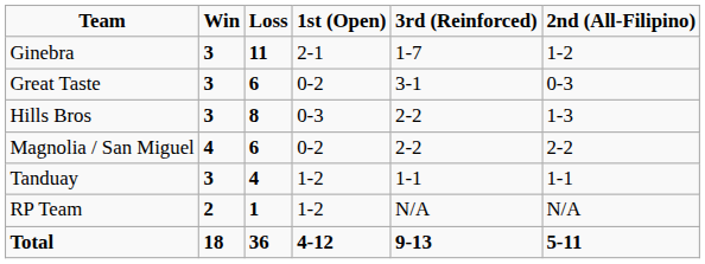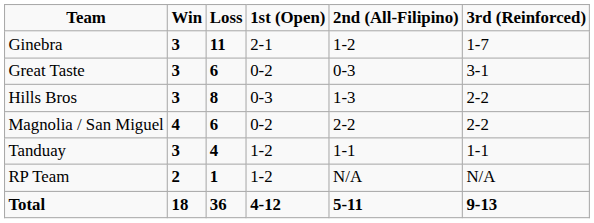 <table class=wikitable sortable>
 <tr align=center>
 <td><strong>Team</strong></td>
 <td><strong>Win</strong></td>
 <td><strong>Loss</strong></td>
 <td><strong>1st (Open)</strong></td>
+<td><strong>2nd (All-Filipino)</strong></td>
 <td><strong>3rd (Reinforced)</strong></td>
-<td><strong>2nd (All-Filipino)</strong></td>
 </tr>
 <tr>
 <td>Ginebra</td>
 <td><strong>3</strong></td>
 <td><strong>11</strong></td>
 <td>2-1</td>
+<td>1-2</td>
 <td>1-7</td>
-<td>1-2</td>
 </tr>
 <tr>
 <td>Great Taste</td>
 <td><strong>3</strong></td>
 <td><strong>6</strong></td>
 <td>0-2</td>
+<td>0-3</td>
 <td>3-1</td>
-<td>0-3</td>
 </tr>
 <tr>
 <td>Hills Bros</td>
 <td><strong>3</strong></td>
 <td><strong>8</strong></td>
 <td>0-3</td>
+<td>1-3</td>
 <td>2-2</td>
-<td>1-3</td>
 </tr>
 <tr>
 <td>Magnolia / San Miguel</td>
 <td><strong>4</strong></td>
 <td><strong>6</strong></td>
 <td>0-2</td>
 <td>2-2</td>
 <td>2-2</td>
 </tr>
 <tr>
 <td>Tanduay</td>
 <td><strong>3</strong></td>
 <td><strong>4</strong></td>
 <td>1-2</td>
 <td>1-1</td>
 <td>1-1</td>
 </tr>
 <tr>
 <td>RP Team</td>
 <td><strong>2</strong></td>
 <td><strong>1</strong></td>
 <td>1-2</td>
 <td>N/A</td>
 <td>N/A</td>
 </tr>
 <tr>
 <td><strong>Total</strong></td>
 <td><strong>18</strong></td>
 <td><strong>36</strong></td>
 <td><strong>4-12</strong></td>
+<td><strong>5-11</strong></td>
 <td><strong>9-13</strong></td>
-<td><strong>5-11</strong></td>
 </tr>
 </table>
